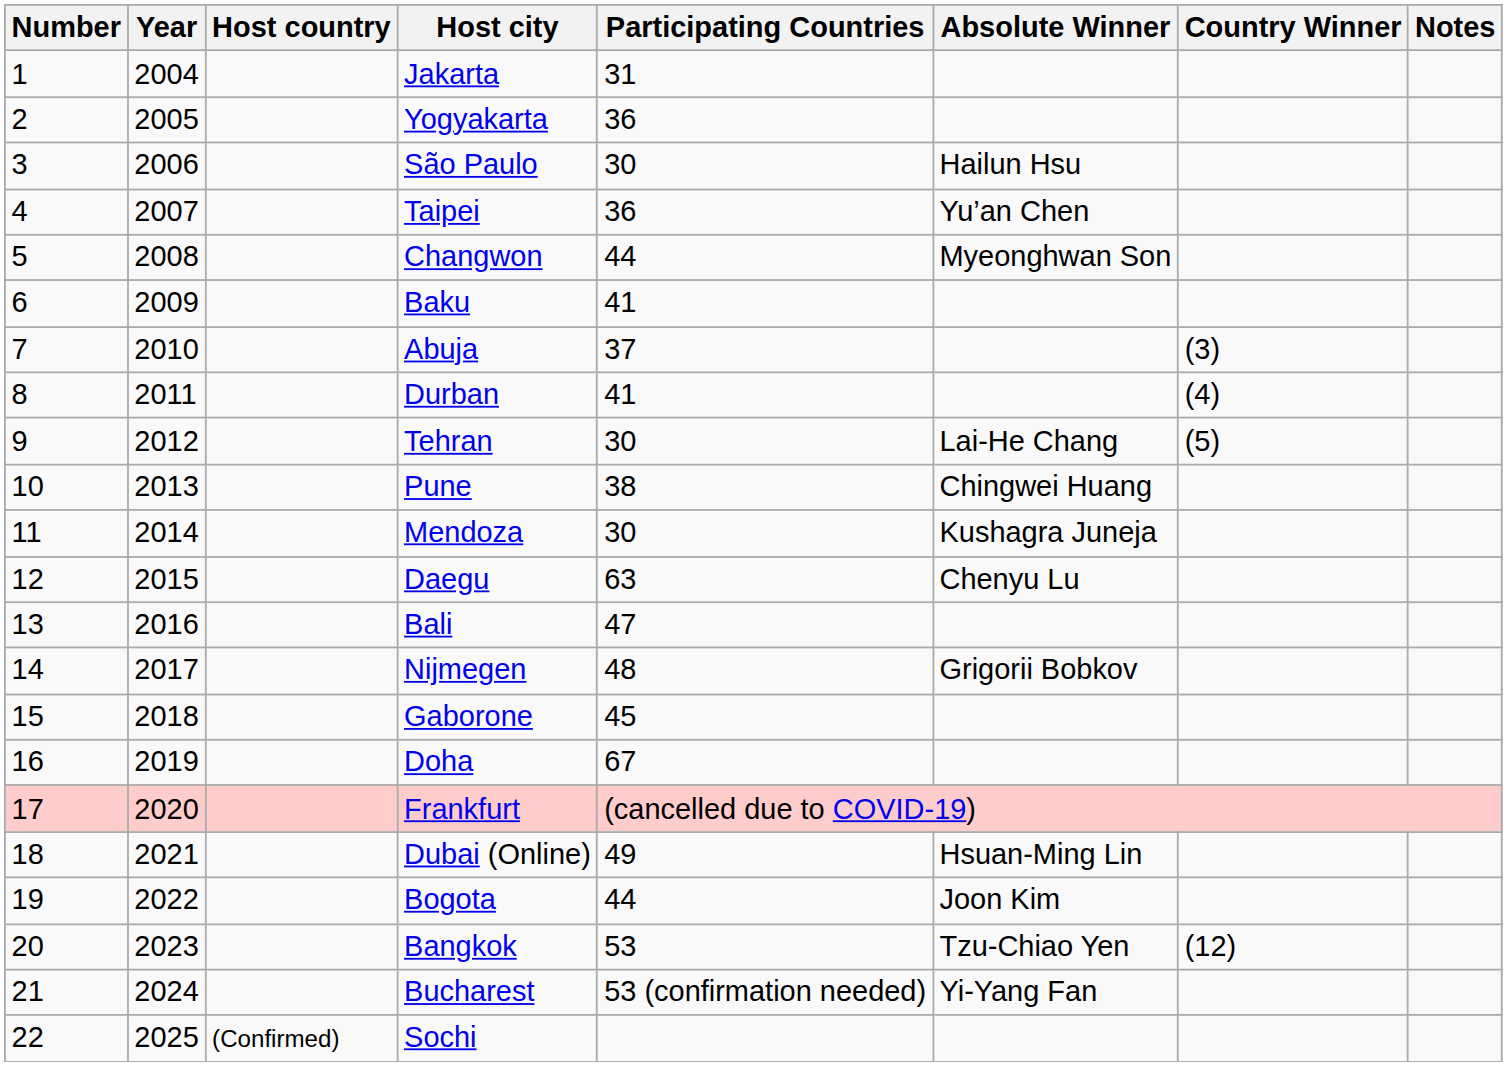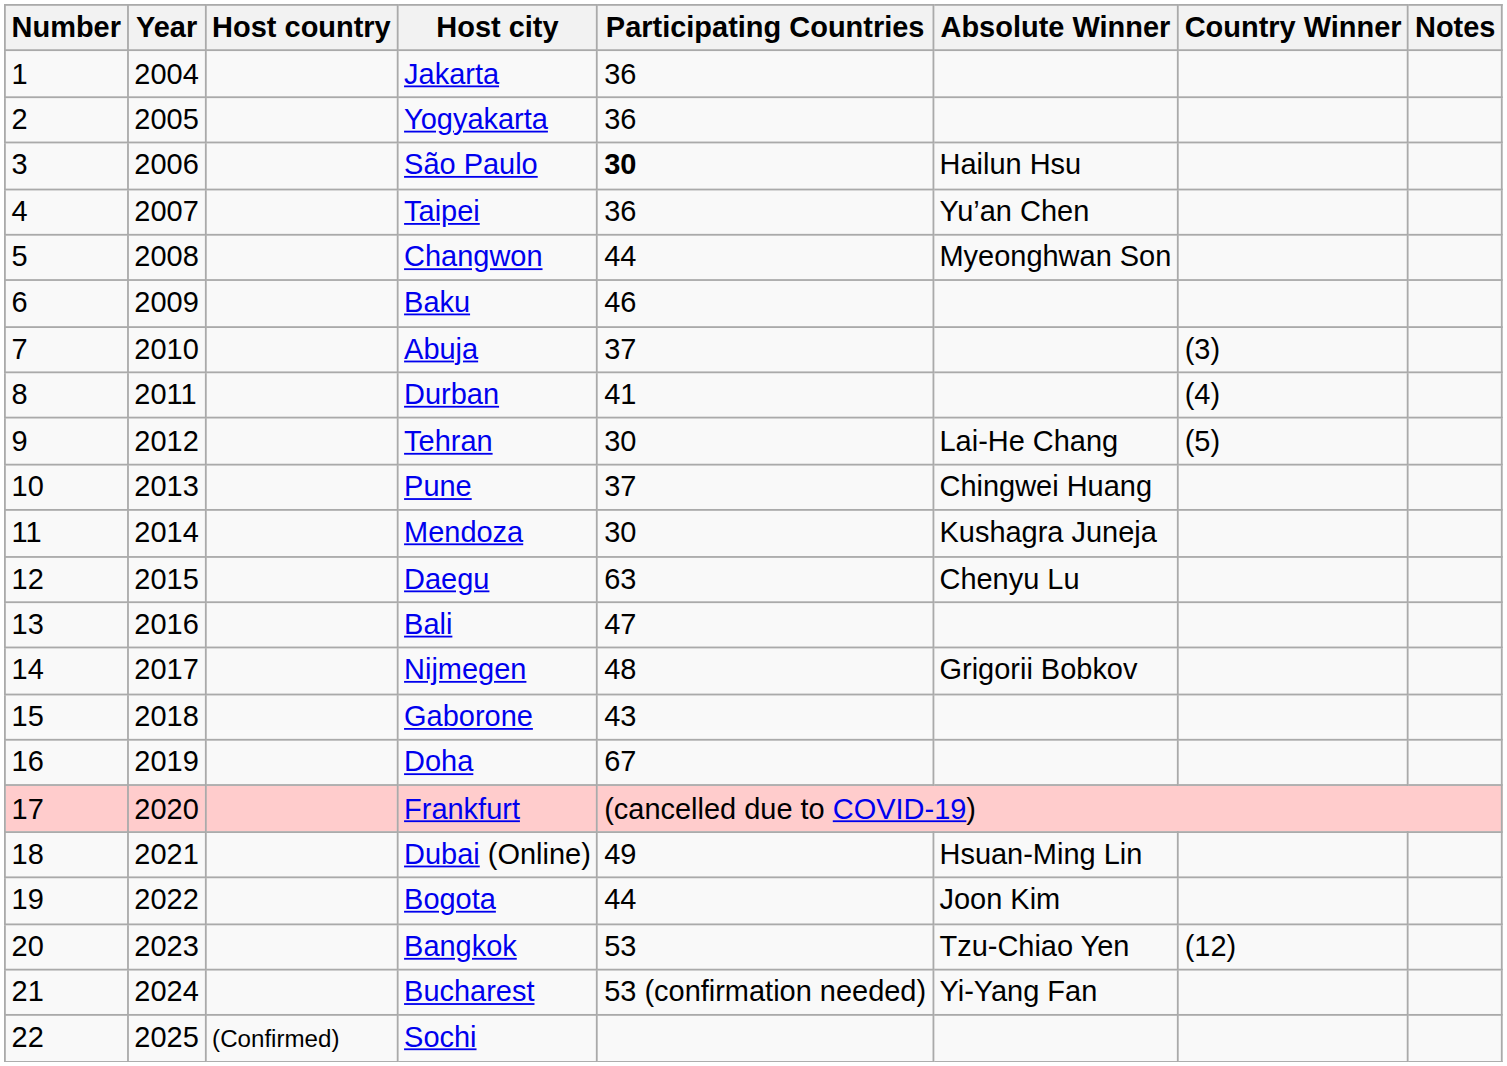 <table class="wikitable">
 <tr>
 <th>Number</th>
 <th>Year</th>
 <th>Host country</th>
 <th>Host city</th>
 <th>Participating Countries</th>
 <th>Absolute Winner</th>
 <th>Country Winner</th>
 <th>Notes</th>
 </tr>
 <tr valign="top">
 <td>1</td>
 <td>2004</td>
 <td></td>
 <td><a href='#'>Jakarta</a></td>
-<td>31</td>
+<td>36</td>
 <td></td>
 <td></td>
 <td></td>
 </tr>
 <tr valign="top">
 <td>2</td>
 <td>2005</td>
 <td></td>
 <td><a href='#'>Yogyakarta</a></td>
 <td>36</td>
 <td></td>
 <td></td>
 <td></td>
 </tr>
 <tr valign="top">
 <td>3</td>
 <td>2006</td>
 <td></td>
 <td><a href='#'>São Paulo</a></td>
-<td>30</td>
+<td><strong>30</strong></td>
 <td> Hailun Hsu</td>
 <td></td>
 <td><br></td>
 </tr>
 <tr valign="top">
 <td>4</td>
 <td>2007</td>
 <td></td>
 <td><a href='#'>Taipei</a></td>
 <td>36</td>
 <td> Yu’an Chen</td>
 <td></td>
 <td><br></td>
 </tr>
 <tr valign="top">
 <td>5</td>
 <td>2008</td>
 <td></td>
 <td><a href='#'>Changwon</a></td>
 <td>44</td>
 <td> Myeonghwan Son</td>
 <td></td>
 <td></td>
 </tr>
 <tr valign="top">
 <td>6</td>
 <td>2009</td>
 <td></td>
 <td><a href='#'>Baku</a></td>
-<td>41</td>
+<td>46</td>
 <td></td>
 <td></td>
 <td></td>
 </tr>
 <tr valign="top">
 <td>7</td>
 <td>2010</td>
 <td></td>
 <td><a href='#'>Abuja</a></td>
 <td>37</td>
 <td></td>
 <td> (3)</td>
 <td><br></td>
 </tr>
 <tr valign="top">
 <td>8</td>
 <td>2011</td>
 <td></td>
 <td><a href='#'>Durban</a></td>
 <td>41</td>
 <td></td>
 <td> (4)</td>
 <td></td>
 </tr>
 <tr valign="top">
 <td>9</td>
 <td>2012</td>
 <td></td>
 <td><a href='#'>Tehran</a></td>
 <td>30</td>
 <td> Lai-He Chang</td>
 <td> (5)</td>
 <td><br></td>
 </tr>
 <tr valign="top">
 <td>10</td>
 <td>2013</td>
 <td></td>
 <td><a href='#'>Pune</a></td>
-<td>38</td>
+<td>37</td>
 <td> Chingwei Huang</td>
 <td></td>
 <td></td>
 </tr>
 <tr valign="top">
 <td>11</td>
 <td>2014</td>
 <td></td>
 <td><a href='#'>Mendoza</a></td>
 <td>30</td>
 <td> Kushagra Juneja</td>
 <td></td>
 <td></td>
 </tr>
 <tr valign="top">
 <td>12</td>
 <td>2015</td>
 <td></td>
 <td><a href='#'>Daegu</a></td>
 <td>63</td>
 <td> Chenyu Lu</td>
 <td></td>
 <td><br></td>
 </tr>
 <tr valign="top">
 <td>13</td>
 <td>2016</td>
 <td></td>
 <td><a href='#'>Bali</a></td>
 <td>47</td>
 <td></td>
 <td></td>
 <td><br></td>
 </tr>
 <tr valign="top">
 <td>14</td>
 <td>2017</td>
 <td></td>
 <td><a href='#'>Nijmegen</a></td>
 <td>48</td>
 <td> Grigorii Bobkov</td>
 <td></td>
 <td><br></td>
 </tr>
 <tr valign="top">
 <td>15</td>
 <td>2018</td>
 <td></td>
 <td><a href='#'>Gaborone</a></td>
-<td>45</td>
+<td>43</td>
 <td></td>
 <td></td>
 <td><br></td>
 </tr>
 <tr valign="top">
 <td>16</td>
 <td>2019</td>
 <td></td>
 <td><a href='#'>Doha</a></td>
 <td>67</td>
 <td></td>
 <td></td>
 <td><br></td>
 </tr>
 <tr valign="top" style="background:#FCC">
 <td>17</td>
 <td>2020</td>
 <td></td>
 <td><a href='#'>Frankfurt</a></td>
 <td colspan="4">(cancelled due to <a href='#'>COVID-19</a>)</td>
 </tr>
 <tr valign="top">
 <td>18</td>
 <td>2021</td>
 <td></td>
 <td><a href='#'>Dubai</a> (Online)</td>
 <td>49</td>
 <td> Hsuan-Ming Lin</td>
 <td></td>
 <td><br></td>
 </tr>
 <tr valign="top">
 <td>19</td>
 <td>2022</td>
 <td></td>
 <td><a href='#'>Bogota</a></td>
 <td>44</td>
 <td> Joon Kim</td>
 <td></td>
 <td><br></td>
 </tr>
 <tr valign="top">
 <td>20</td>
 <td>2023</td>
 <td></td>
 <td><a href='#'>Bangkok</a></td>
 <td>53</td>
 <td> Tzu-Chiao Yen</td>
 <td> (12)</td>
 <td><br></td>
 </tr>
 <tr valign="top">
 <td>21</td>
 <td>2024</td>
 <td></td>
 <td><a href='#'>Bucharest</a></td>
 <td>53 (confirmation needed)</td>
 <td> Yi-Yang Fan</td>
 <td></td>
 <td></td>
 </tr>
 <tr valign="top">
 <td>22</td>
 <td>2025</td>
 <td> <small>(Confirmed)</small></td>
 <td><a href='#'>Sochi</a></td>
 <td></td>
 <td></td>
 <td></td>
 <td></td>
 </tr>
 </table>
